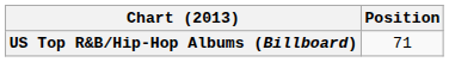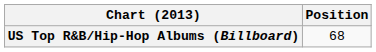 <table class="wikitable sortable plainrowheaders" style="text-align:center">
 <tr>
 <th scope="col">Chart (2013)</th>
 <th scope="col">Position</th>
 </tr>
 <tr>
 <th scope="row">US Top R&B/Hip-Hop Albums (<em>Billboard</em>)</th>
-<td style="text-align:center;">71</td>
+<td style="text-align:center;">68</td>
 </tr>
 </table>
